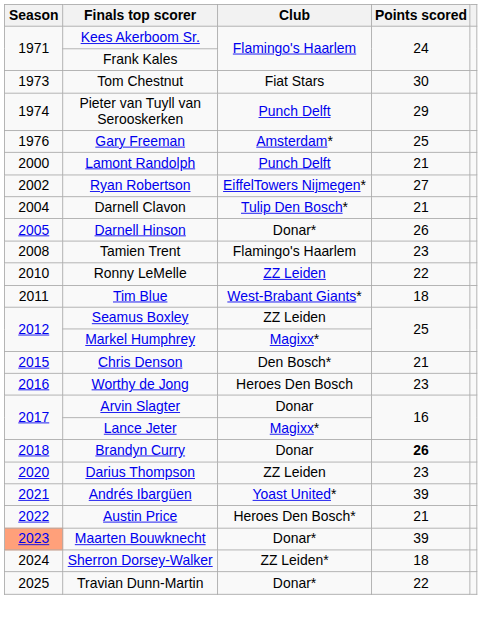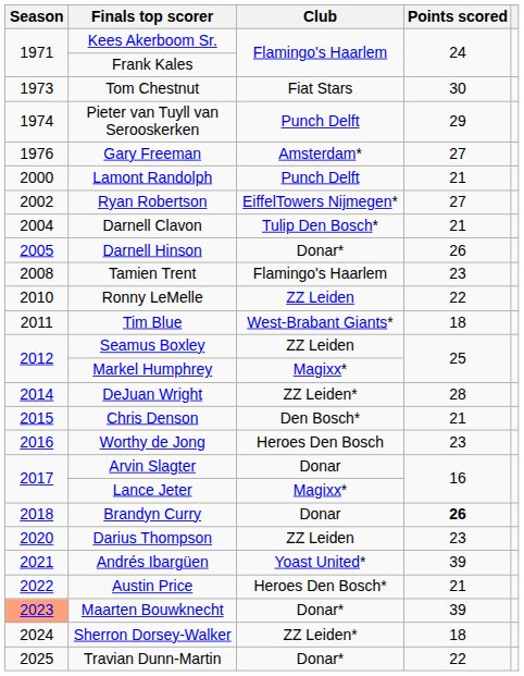 <table class="wikitable sortable" style="text-align:center;">
 <tr>
 <th width=60>Season</th>
 <th width=170>Finals top scorer</th>
 <th width=170>Club</th>
 <th>Points scored</th>
 <th></th>
 </tr>
 <tr>
 <td rowspan="2">1971</td>
 <td><a href='#'>Kees Akerboom Sr.</a></td>
 <td rowspan="2"><a href='#'>Flamingo's Haarlem</a></td>
 <td rowspan="2">24</td>
 <td rowspan="2"></td>
 </tr>
 <tr>
 <td>Frank Kales</td>
 </tr>
 <tr>
 <td>1973</td>
 <td>Tom Chestnut</td>
 <td>Fiat Stars</td>
 <td>30</td>
 <td></td>
 </tr>
 <tr>
 <td>1974</td>
 <td>Pieter van Tuyll van Serooskerken</td>
 <td><a href='#'>Punch Delft</a></td>
 <td>29</td>
 <td></td>
 </tr>
 <tr>
 <td>1976</td>
 <td><a href='#'>Gary Freeman</a></td>
 <td><a href='#'>Amsterdam</a>*</td>
-<td>25</td>
+<td>27</td>
 <td></td>
 </tr>
 <tr>
 <td>2000</td>
 <td><a href='#'>Lamont Randolph</a></td>
 <td><a href='#'>Punch Delft</a></td>
 <td>21</td>
 <td></td>
 </tr>
 <tr>
 <td>2002</td>
 <td><a href='#'>Ryan Robertson</a></td>
 <td><a href='#'>EiffelTowers Nijmegen</a>*</td>
 <td>27</td>
 <td></td>
 </tr>
 <tr>
 <td>2004</td>
 <td>Darnell Clavon</td>
 <td><a href='#'>Tulip Den Bosch</a>*</td>
 <td>21</td>
 <td></td>
 </tr>
 <tr>
 <td><a href='#'>2005</a></td>
 <td><a href='#'>Darnell Hinson</a></td>
 <td>Donar*</td>
 <td>26</td>
 <td></td>
 </tr>
 <tr>
 <td>2008</td>
 <td>Tamien Trent</td>
 <td>Flamingo's Haarlem</td>
 <td>23</td>
 <td></td>
 </tr>
 <tr>
 <td>2010</td>
 <td>Ronny LeMelle</td>
 <td><a href='#'>ZZ Leiden</a></td>
 <td>22</td>
 <td></td>
 </tr>
 <tr>
 <td>2011</td>
 <td><a href='#'>Tim Blue</a></td>
 <td><a href='#'>West-Brabant Giants</a>*</td>
 <td>18</td>
 <td></td>
 </tr>
 <tr>
 <td rowspan="2" align="center"><a href='#'>2012</a></td>
 <td><a href='#'>Seamus Boxley</a></td>
 <td>ZZ Leiden</td>
 <td rowspan="2" align="center">25</td>
 <td rowspan="2" align="center"></td>
 </tr>
 <tr>
 <td><a href='#'>Markel Humphrey</a></td>
 <td><a href='#'>Magixx</a>*</td>
+</tr>
+<tr>
+<td align="center"><a href='#'>2014</a></td>
+<td><a href='#'>DeJuan Wright</a></td>
+<td>ZZ Leiden*</td>
+<td align="center">28</td>
+<td align="center"></td>
 </tr>
 <tr>
 <td align="center"><a href='#'>2015</a></td>
 <td><a href='#'>Chris Denson</a></td>
 <td>Den Bosch*</td>
 <td align="center">21</td>
 <td align="center"></td>
 </tr>
 <tr>
 <td align="center"><a href='#'>2016</a></td>
 <td><a href='#'>Worthy de Jong</a></td>
 <td>Heroes Den Bosch</td>
 <td align="center">23</td>
 <td align="center"></td>
 </tr>
 <tr>
 <td rowspan="2" align="center"><a href='#'>2017</a></td>
 <td><a href='#'>Arvin Slagter</a></td>
 <td>Donar</td>
 <td rowspan="2" align="center">16</td>
 <td rowspan="2" align="center"></td>
 </tr>
 <tr>
 <td><a href='#'>Lance Jeter</a></td>
 <td><a href='#'>Magixx</a>*</td>
 </tr>
 <tr>
 <td align="center"><a href='#'>2018</a></td>
 <td><a href='#'>Brandyn Curry</a></td>
 <td>Donar</td>
 <td align="center"><strong>26</strong></td>
 <td align="center"></td>
 </tr>
 <tr>
 <td align="center"><a href='#'>2020</a></td>
 <td><a href='#'>Darius Thompson</a></td>
 <td>ZZ Leiden</td>
 <td align="center">23</td>
 <td align="center"></td>
 </tr>
 <tr>
 <td align="center"><a href='#'>2021</a></td>
 <td><a href='#'>Andrés Ibargüen</a></td>
 <td><a href='#'>Yoast United</a>*</td>
 <td align="center">39</td>
 <td align="center"></td>
 </tr>
 <tr>
 <td align="center"><a href='#'>2022</a></td>
 <td><a href='#'>Austin Price</a></td>
 <td>Heroes Den Bosch*</td>
 <td align="center">21</td>
 <td align="center"></td>
 </tr>
 <tr>
 <td style="background: lightsalmon;"><a href='#'>2023</a></td>
 <td><a href='#'>Maarten Bouwknecht</a></td>
 <td>Donar*</td>
 <td>39</td>
 <td></td>
 </tr>
 <tr>
 <td>2024</td>
 <td><a href='#'>Sherron Dorsey-Walker</a></td>
 <td>ZZ Leiden*</td>
 <td>18</td>
 <td></td>
 </tr>
 <tr>
 <td>2025</td>
 <td>Travian Dunn-Martin</td>
 <td>Donar*</td>
 <td>22</td>
 <td></td>
 </tr>
 </table>
